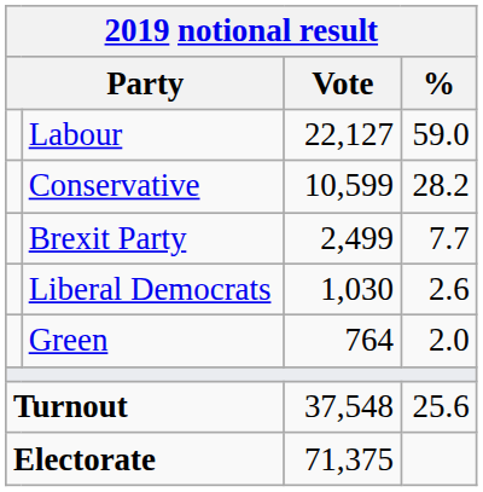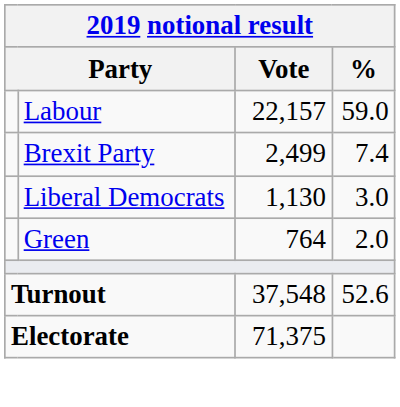 <table class="wikitable">
 <tr>
 <th colspan="4"><a href='#'>2019</a> <a href='#'>notional result</a></th>
 </tr>
 <tr>
 <th bgcolor="#DDDDFF" width="130px" colspan="2">Party</th>
 <th bgcolor="#DDDDFF" width="50px">Vote</th>
 <th bgcolor="#DDDDFF" width="30px">%</th>
 </tr>
 <tr>
 <td></td>
 <td><a href='#'>Labour</a></td>
-<td align=right>22,127</td>
+<td align=right>22,157</td>
 <td align=right>59.0</td>
-</tr>
-<tr>
-<td></td>
-<td><a href='#'>Conservative</a></td>
-<td align=right>10,599</td>
-<td align=right>28.2</td>
 </tr>
 <tr>
 <td></td>
 <td><a href='#'>Brexit Party</a></td>
 <td align=right>2,499</td>
-<td align=right>7.7</td>
+<td align=right>7.4</td>
 </tr>
 <tr>
 <td></td>
 <td><a href='#'>Liberal Democrats</a></td>
-<td align=right>1,030</td>
-<td align=right>2.6</td>
+<td align=right>1,130</td>
+<td align=right>3.0</td>
 </tr>
 <tr>
 <td></td>
 <td><a href='#'>Green</a></td>
 <td align=right>764</td>
 <td align=right>2.0</td>
 </tr>
 <tr>
 <td colspan="4" bgcolor="#EAECF0"></td>
 </tr>
 <tr>
 <td colspan="2"><strong>Turnout</strong></td>
 <td align=right>37,548</td>
-<td align=right>25.6</td>
+<td align=right>52.6</td>
 </tr>
 <tr>
 <td colspan="2"><strong>Electorate</strong></td>
 <td align=right>71,375</td>
 </tr>
 </table>
